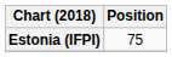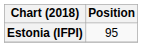 <table class="wikitable plainrowheaders" style="text-align:center">
 <tr>
 <th scope="col">Chart (2018)</th>
 <th scope="col">Position</th>
 </tr>
 <tr>
 <th scope="row">Estonia (IFPI)</th>
-<td>75</td>
+<td>95</td>
 </tr>
 <tr>
 </tr>
 </table>
